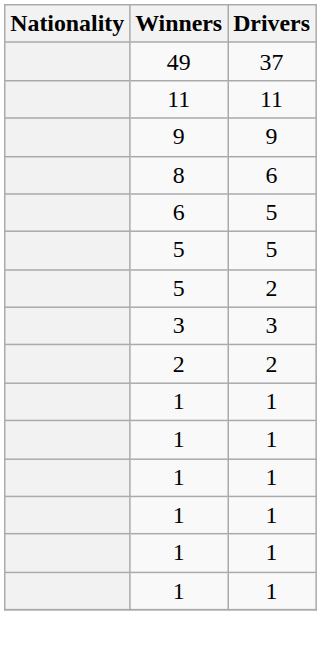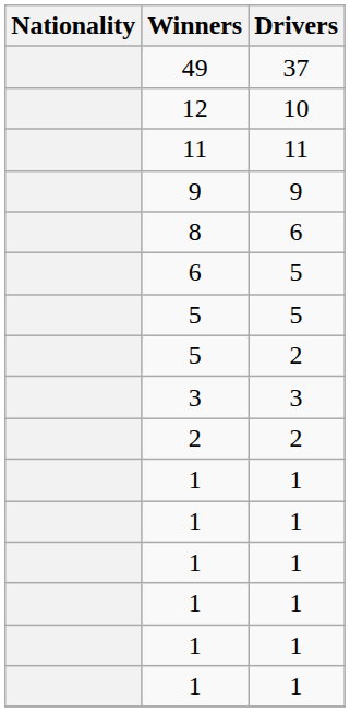 <table class="wikitable plainrowheaders sortable"  style="text-align: center">
 <tr>
 <th scope="col">Nationality</th>
 <th scope="col">Winners</th>
 <th scope="col">Drivers</th>
 </tr>
 <tr>
 <th scope="row"></th>
 <td>49</td>
 <td>37</td>
+</tr>
+<tr>
+<th scope="row"></th>
+<td>12</td>
+<td>10</td>
 </tr>
 <tr>
 <th scope="row"></th>
 <td>11</td>
 <td>11</td>
 </tr>
 <tr>
 <th scope="row"></th>
 <td>9</td>
 <td>9</td>
 </tr>
 <tr>
 <th scope="row"></th>
 <td>8</td>
 <td>6</td>
 </tr>
 <tr>
 <th scope="row"></th>
 <td>6</td>
 <td>5</td>
 </tr>
 <tr>
 <th scope="row"></th>
 <td>5</td>
 <td>5</td>
 </tr>
 <tr>
 <th scope="row"></th>
 <td>5</td>
 <td>2</td>
 </tr>
 <tr>
 <th scope="row"></th>
 <td>3</td>
 <td>3</td>
 </tr>
 <tr>
 <th scope="row"></th>
 <td>2</td>
 <td>2</td>
 </tr>
 <tr>
 <th scope="row"></th>
 <td>1</td>
 <td>1</td>
 </tr>
 <tr>
 <th scope="row"></th>
 <td>1</td>
 <td>1</td>
 </tr>
 <tr>
 <th scope="row"></th>
 <td>1</td>
 <td>1</td>
 </tr>
 <tr>
 <th scope="row"></th>
 <td>1</td>
 <td>1</td>
 </tr>
 <tr>
 <th scope="row"></th>
 <td>1</td>
 <td>1</td>
 </tr>
 <tr>
 <th scope="row"></th>
 <td>1</td>
 <td>1</td>
 </tr>
 <tr>
 </tr>
 </table>
